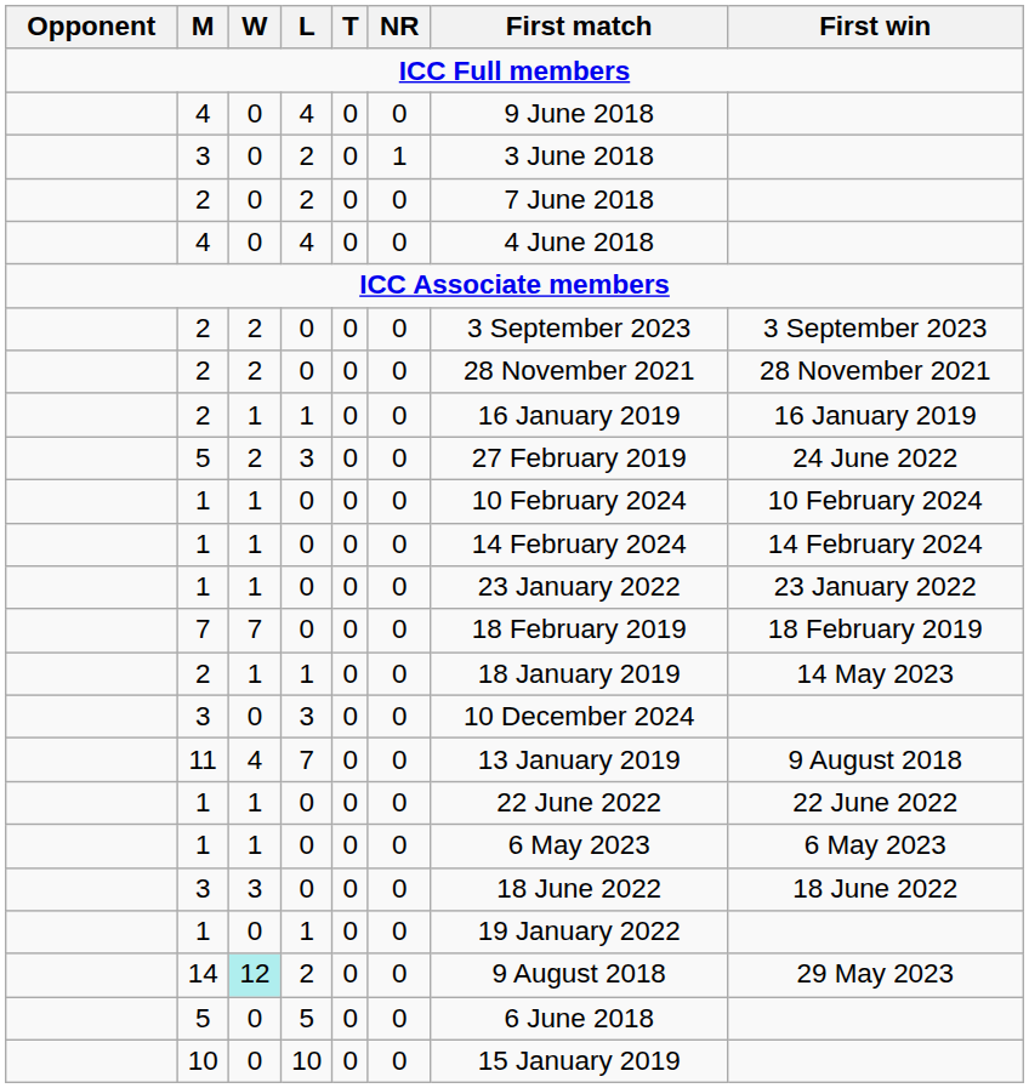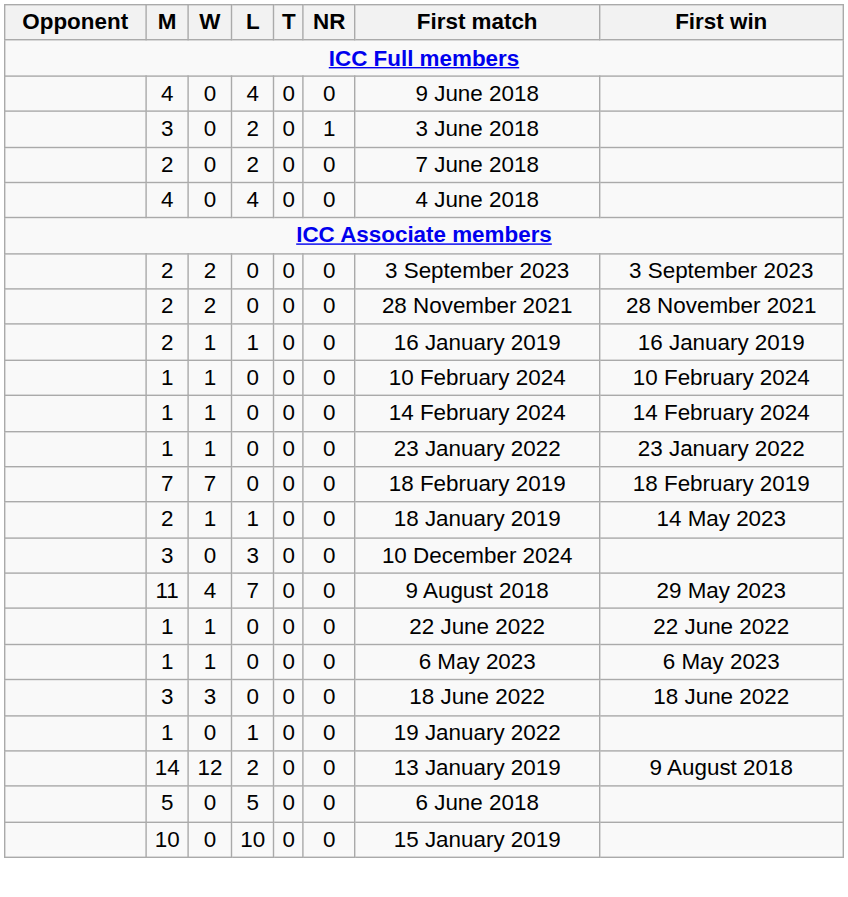 <table class="wikitable" style="text-align: center; width: 600px;">
 <tr>
 <th>Opponent</th>
 <th>M</th>
 <th>W</th>
 <th>L</th>
 <th>T</th>
 <th>NR</th>
 <th>First match</th>
 <th>First win</th>
 </tr>
 <tr>
 <td colspan="8" style="text-align:center;"><strong><a href='#'>ICC Full members</a></strong></td>
 </tr>
 <tr>
 <td style="text-align:left;"></td>
 <td>4</td>
 <td>0</td>
 <td>4</td>
 <td>0</td>
 <td>0</td>
 <td>9 June 2018</td>
 <td></td>
 </tr>
 <tr>
 <td style="text-align:left;"></td>
 <td>3</td>
 <td>0</td>
 <td>2</td>
 <td>0</td>
 <td>1</td>
 <td>3 June 2018</td>
 <td></td>
 </tr>
 <tr>
 <td style="text-align:left;"></td>
 <td>2</td>
 <td>0</td>
 <td>2</td>
 <td>0</td>
 <td>0</td>
 <td>7 June 2018</td>
 <td></td>
 </tr>
 <tr>
 <td style="text-align:left;"></td>
 <td>4</td>
 <td>0</td>
 <td>4</td>
 <td>0</td>
 <td>0</td>
 <td>4 June 2018</td>
 <td></td>
 </tr>
 <tr>
 <td colspan="8" style="text-align:center;"><strong><a href='#'>ICC Associate members</a></strong></td>
 </tr>
 <tr>
 <td style="text-align:left;"></td>
 <td>2</td>
 <td>2</td>
 <td>0</td>
 <td>0</td>
 <td>0</td>
 <td>3 September 2023</td>
 <td>3 September 2023</td>
 </tr>
 <tr>
 <td style="text-align:left;"></td>
 <td>2</td>
 <td>2</td>
 <td>0</td>
 <td>0</td>
 <td>0</td>
 <td>28 November 2021</td>
 <td>28 November 2021</td>
 </tr>
 <tr>
 <td style="text-align:left;"></td>
 <td>2</td>
 <td>1</td>
 <td>1</td>
 <td>0</td>
 <td>0</td>
 <td>16 January 2019</td>
 <td>16 January 2019</td>
 </tr>
 <tr>
 <td style="text-align:left;"></td>
-<td>5</td>
-<td>2</td>
-<td>3</td>
-<td>0</td>
-<td>0</td>
-<td>27 February 2019</td>
-<td>24 June 2022</td>
-</tr>
-<tr>
-<td style="text-align:left;"></td>
 <td>1</td>
 <td>1</td>
 <td>0</td>
 <td>0</td>
 <td>0</td>
 <td>10 February 2024</td>
 <td>10 February 2024</td>
 </tr>
 <tr>
 <td style="text-align:left;"></td>
 <td>1</td>
 <td>1</td>
 <td>0</td>
 <td>0</td>
 <td>0</td>
 <td>14 February 2024</td>
 <td>14 February 2024</td>
 </tr>
 <tr>
 <td style="text-align:left;"></td>
 <td>1</td>
 <td>1</td>
 <td>0</td>
 <td>0</td>
 <td>0</td>
 <td>23 January 2022</td>
 <td>23 January 2022</td>
 </tr>
 <tr>
 <td style="text-align:left;"></td>
 <td>7</td>
 <td>7</td>
 <td>0</td>
 <td>0</td>
 <td>0</td>
 <td>18 February 2019</td>
 <td>18 February 2019</td>
 </tr>
 <tr>
 <td style="text-align:left;"></td>
 <td>2</td>
 <td>1</td>
 <td>1</td>
 <td>0</td>
 <td>0</td>
 <td>18 January 2019</td>
 <td>14 May 2023</td>
 </tr>
 <tr>
 <td style="text-align:left;"></td>
 <td>3</td>
 <td>0</td>
 <td>3</td>
 <td>0</td>
 <td>0</td>
 <td>10 December 2024</td>
 <td></td>
 </tr>
 <tr>
 <td style="text-align:left;"></td>
 <td>11</td>
 <td>4</td>
 <td>7</td>
 <td>0</td>
 <td>0</td>
-<td>13 January 2019</td>
 <td>9 August 2018</td>
+<td>29 May 2023</td>
 </tr>
 <tr>
 <td style="text-align:left;"></td>
 <td>1</td>
 <td>1</td>
 <td>0</td>
 <td>0</td>
 <td>0</td>
 <td>22 June 2022</td>
 <td>22 June 2022</td>
 </tr>
 <tr>
 <td style="text-align:left;"></td>
 <td>1</td>
 <td>1</td>
 <td>0</td>
 <td>0</td>
 <td>0</td>
 <td>6 May 2023</td>
 <td>6 May 2023</td>
 </tr>
 <tr>
 <td style="text-align:left;"></td>
 <td>3</td>
 <td>3</td>
 <td>0</td>
 <td>0</td>
 <td>0</td>
 <td>18 June 2022</td>
 <td>18 June 2022</td>
 </tr>
 <tr>
 <td style="text-align:left;"></td>
 <td>1</td>
 <td>0</td>
 <td>1</td>
 <td>0</td>
 <td>0</td>
 <td>19 January 2022</td>
 <td></td>
 </tr>
 <tr>
 <td style="text-align:left;"></td>
 <td>14</td>
-<td style="background: paleturquoise;">12</td>
+<td>12</td>
 <td>2</td>
 <td>0</td>
 <td>0</td>
+<td>13 January 2019</td>
 <td>9 August 2018</td>
-<td>29 May 2023</td>
 </tr>
 <tr>
 <td style="text-align:left;"></td>
 <td>5</td>
 <td>0</td>
 <td>5</td>
 <td>0</td>
 <td>0</td>
 <td>6 June 2018</td>
 <td></td>
 </tr>
 <tr>
 <td style="text-align:left;"></td>
 <td>10</td>
 <td>0</td>
 <td>10</td>
 <td>0</td>
 <td>0</td>
 <td>15 January 2019</td>
 <td></td>
 </tr>
 </table>
